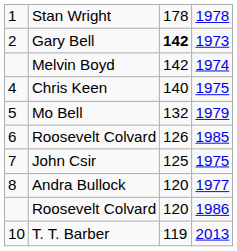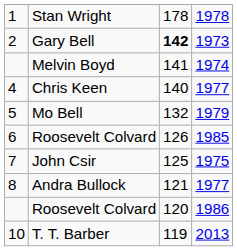 <table class="wikitable">
 <tr>
 </tr>
 <tr>
 <td>1</td>
 <td>Stan Wright</td>
 <td>178</td>
 <td><a href='#'>1978</a></td>
 </tr>
 <tr>
 <td>2</td>
 <td>Gary Bell</td>
 <td><strong>142</strong></td>
 <td><a href='#'>1973</a></td>
 </tr>
 <tr>
 <td></td>
 <td>Melvin Boyd</td>
-<td>142</td>
+<td>141</td>
 <td><a href='#'>1974</a></td>
 </tr>
 <tr>
 <td>4</td>
 <td>Chris Keen</td>
 <td>140</td>
-<td><a href='#'>1975</a></td>
+<td><a href='#'>1977</a></td>
 </tr>
 <tr>
 <td>5</td>
 <td>Mo Bell</td>
 <td>132</td>
 <td><a href='#'>1979</a></td>
 </tr>
 <tr>
 <td>6</td>
 <td>Roosevelt Colvard</td>
 <td>126</td>
 <td><a href='#'>1985</a></td>
 </tr>
 <tr>
 <td>7</td>
 <td>John Csir</td>
 <td>125</td>
 <td><a href='#'>1975</a></td>
 </tr>
 <tr>
 <td>8</td>
 <td>Andra Bullock</td>
-<td>120</td>
+<td>121</td>
 <td><a href='#'>1977</a></td>
 </tr>
 <tr>
 <td></td>
 <td>Roosevelt Colvard</td>
 <td>120</td>
 <td><a href='#'>1986</a></td>
 </tr>
 <tr>
 <td>10</td>
 <td>T. T. Barber</td>
 <td>119</td>
 <td><a href='#'>2013</a></td>
 </tr>
 </table>
